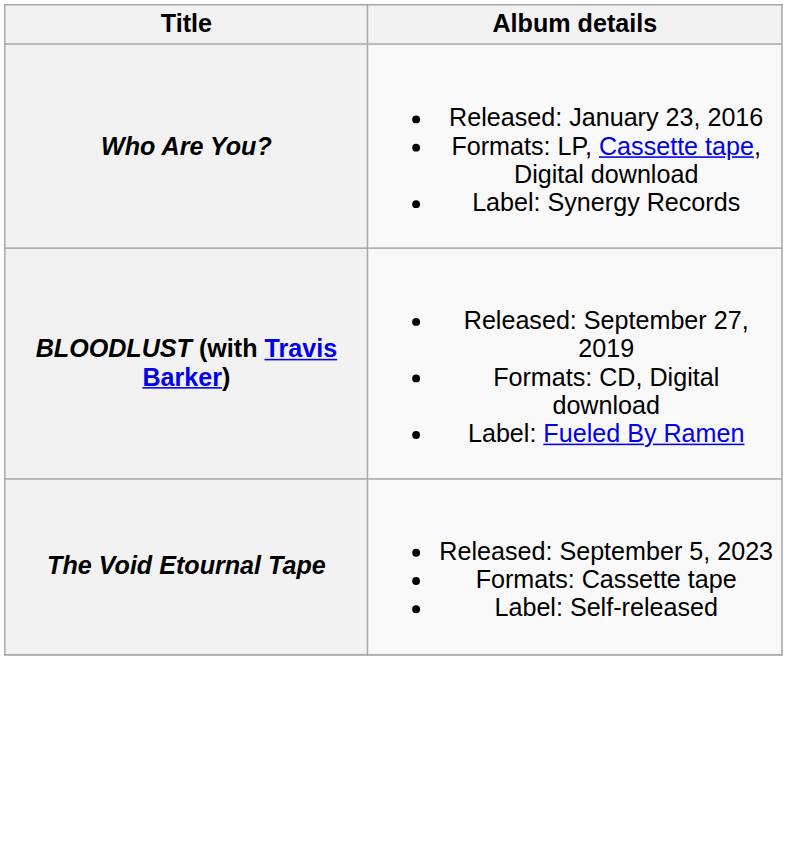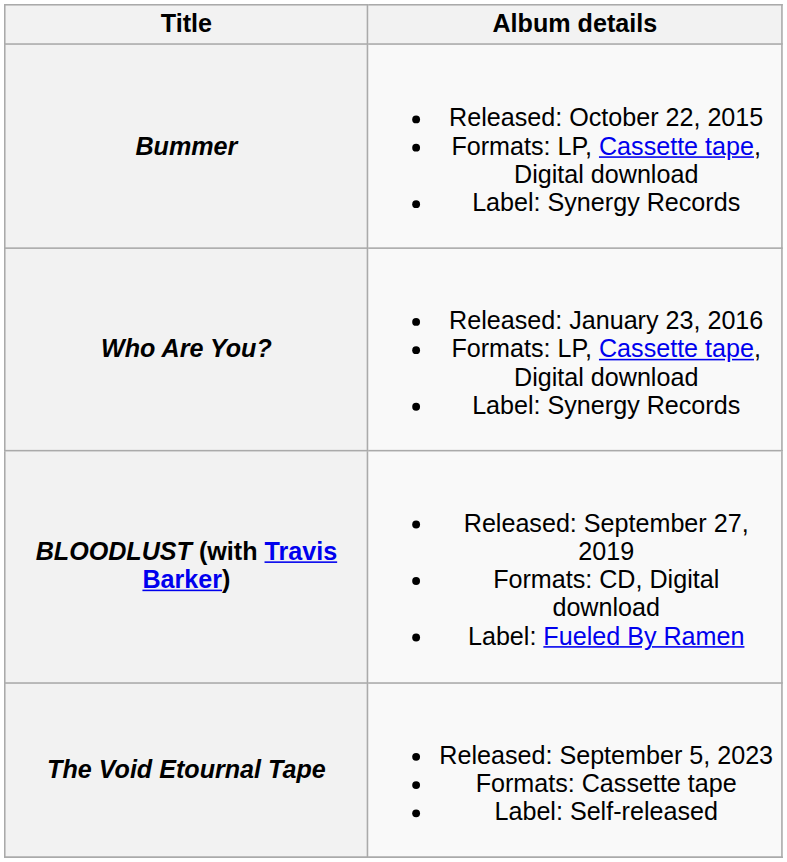 <table class="wikitable plainrowheaders" style="text-align:center;">
 <tr>
 <th scope="col" style="width:14em;">Title</th>
 <th scope="col" style="width:16em;">Album details</th>
+</tr>
+<tr>
+<th scope="row"><em>Bummer</em></th>
+<td><br><ul><li>Released: October 22, 2015</li><li>Formats: LP, <a href='#'>Cassette tape</a>, Digital download</li><li>Label: Synergy Records</li></ul></td>
 </tr>
 <tr>
 <th scope="row"><em>Who Are You?</em></th>
 <td><br><ul><li>Released: January 23, 2016</li><li>Formats: LP, <a href='#'>Cassette tape</a>, Digital download</li><li>Label: Synergy Records</li></ul></td>
 </tr>
 <tr>
 <th scope="row"><em>BLOODLUST</em> (with <a href='#'>Travis Barker</a>)</th>
 <td><br><ul><li>Released: September 27, 2019</li><li>Formats: CD, Digital download</li><li>Label: <a href='#'>Fueled By Ramen</a></li></ul></td>
 </tr>
 <tr>
 <th scope="row"><em>The Void Etournal Tape</em></th>
 <td><br><ul><li>Released: September 5, 2023</li><li>Formats: Cassette tape</li><li>Label: Self-released</li></ul></td>
 </tr>
 <tr>
 </tr>
 </table>
